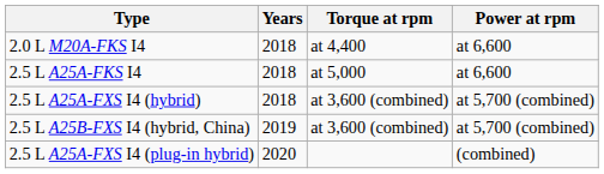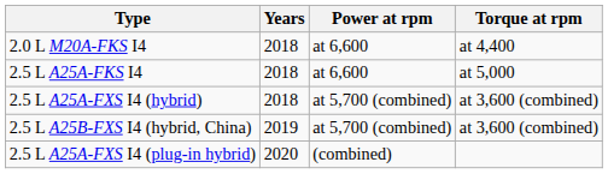 <table class="wikitable">
 <tr>
 <th>Type</th>
 <th>Years</th>
+<th>Power at rpm</th>
 <th>Torque at rpm</th>
-<th>Power at rpm</th>
 </tr>
 <tr>
 <td> 2.0 L <em><a href='#'>M20A-FKS</a></em> I4</td>
 <td>2018</td>
+<td> at 6,600</td>
 <td> at 4,400</td>
-<td> at 6,600</td>
 </tr>
 <tr>
 <td> 2.5 L <em><a href='#'>A25A-FKS</a></em> I4</td>
 <td>2018</td>
+<td> at 6,600</td>
 <td> at 5,000</td>
-<td> at 6,600</td>
 </tr>
 <tr>
 <td> 2.5 L <em><a href='#'>A25A-FXS</a></em> I4 (<a href='#'>hybrid</a>)</td>
 <td>2018</td>
+<td> at 5,700 (combined)</td>
 <td> at 3,600 (combined)</td>
-<td> at 5,700 (combined)</td>
 </tr>
 <tr>
 <td> 2.5 L <em><a href='#'>A25B-FXS</a></em> I4 (hybrid, China)</td>
 <td>2019</td>
+<td> at 5,700 (combined)</td>
 <td> at 3,600 (combined)</td>
-<td> at 5,700 (combined)</td>
 </tr>
 <tr>
 <td> 2.5 L <em><a href='#'>A25A-FXS</a></em> I4 (<a href='#'>plug-in hybrid</a>)</td>
 <td>2020</td>
+<td> (combined)</td>
 <td></td>
-<td> (combined)</td>
 </tr>
 </table>
